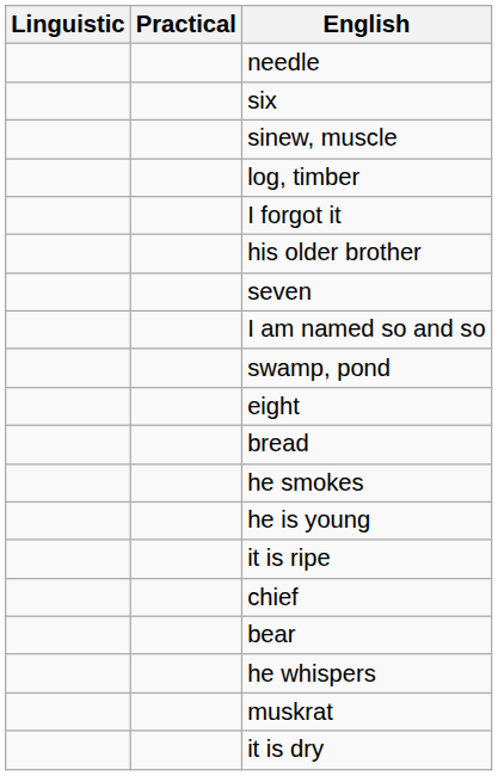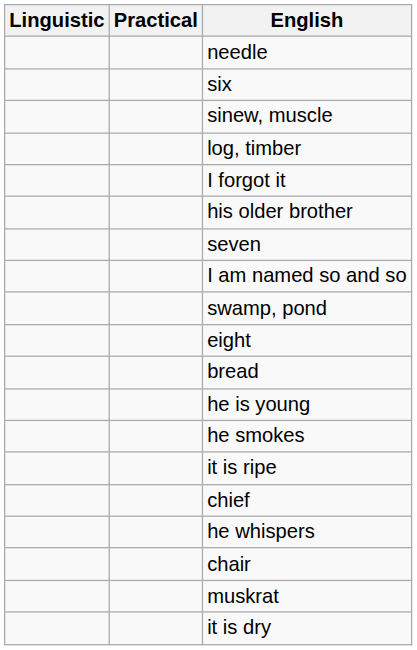 <table class="wikitable" align="center">
 <tr>
 <th>Linguistic</th>
 <th>Practical</th>
 <th>English</th>
 </tr>
 <tr>
 <td></td>
 <td></td>
 <td>needle</td>
 </tr>
 <tr>
 <td></td>
 <td></td>
 <td>six</td>
 </tr>
 <tr>
 <td></td>
 <td></td>
 <td>sinew, muscle</td>
 </tr>
 <tr>
 <td></td>
 <td></td>
 <td>log, timber</td>
 </tr>
 <tr>
 <td></td>
 <td></td>
 <td>I forgot it</td>
 </tr>
 <tr>
 <td></td>
 <td></td>
 <td>his older brother</td>
 </tr>
 <tr>
 <td></td>
 <td></td>
 <td>seven</td>
 </tr>
 <tr>
 <td></td>
 <td></td>
 <td>I am named so and so</td>
 </tr>
 <tr>
 <td></td>
 <td></td>
 <td>swamp, pond</td>
 </tr>
 <tr>
 <td></td>
 <td></td>
 <td>eight</td>
 </tr>
 <tr>
 <td></td>
 <td></td>
 <td>bread</td>
 </tr>
 <tr>
 <td></td>
 <td></td>
-<td>he smokes</td>
+<td>he is young</td>
 </tr>
 <tr>
 <td></td>
 <td></td>
-<td>he is young</td>
+<td>he smokes</td>
 </tr>
 <tr>
 <td></td>
 <td></td>
 <td>it is ripe</td>
 </tr>
 <tr>
 <td></td>
 <td></td>
 <td>chief</td>
 </tr>
 <tr>
 <td></td>
 <td></td>
-<td>bear</td>
+<td>he whispers</td>
 </tr>
 <tr>
 <td></td>
 <td></td>
-<td>he whispers</td>
+<td>chair</td>
 </tr>
 <tr>
 <td></td>
 <td></td>
 <td>muskrat</td>
 </tr>
 <tr>
 <td></td>
 <td></td>
 <td>it is dry</td>
 </tr>
 </table>
